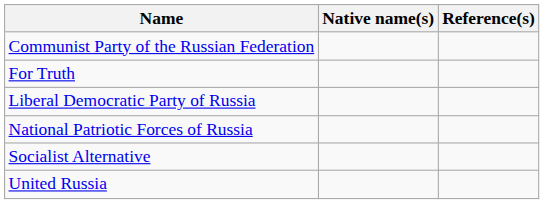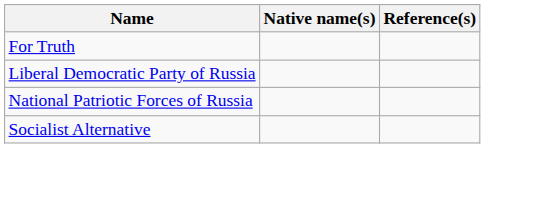 <table class="wikitable">
 <tr>
 <th>Name</th>
 <th>Native name(s)</th>
 <th>Reference(s)</th>
-</tr>
-<tr>
-<td><a href='#'>Communist Party of the Russian Federation</a></td>
-<td></td>
-<td></td>
 </tr>
 <tr>
 <td><a href='#'>For Truth</a></td>
 <td></td>
 <td></td>
 </tr>
 <tr>
 <td><a href='#'>Liberal Democratic Party of Russia</a></td>
 <td></td>
 <td></td>
 </tr>
 <tr>
 <td><a href='#'>National Patriotic Forces of Russia</a></td>
 <td></td>
 <td></td>
 </tr>
 <tr>
 <td><a href='#'>Socialist Alternative</a></td>
 <td></td>
 <td></td>
 </tr>
-<tr>
-<td><a href='#'>United Russia</a></td>
-<td></td>
-<td></td>
-</tr>
 </table>
